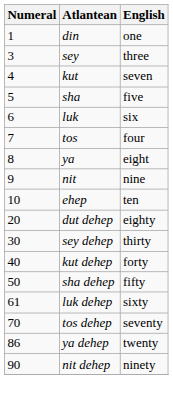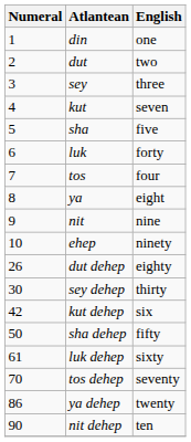 <table class="wikitable">
 <tr>
 <th>Numeral</th>
 <th>Atlantean</th>
 <th>English</th>
 </tr>
 <tr>
 <td>1</td>
 <td><em>din</em></td>
 <td>one</td>
+</tr>
+<tr>
+<td>2</td>
+<td><em>dut</em></td>
+<td>two</td>
 </tr>
 <tr>
 <td>3</td>
 <td><em>sey</em></td>
 <td>three</td>
 </tr>
 <tr>
 <td>4</td>
 <td><em>kut</em></td>
 <td>seven</td>
 </tr>
 <tr>
 <td>5</td>
 <td><em>sha</em></td>
 <td>five</td>
 </tr>
 <tr>
 <td>6</td>
 <td><em>luk</em></td>
-<td>six</td>
+<td>forty</td>
 </tr>
 <tr>
 <td>7</td>
 <td><em>tos</em></td>
 <td>four</td>
 </tr>
 <tr>
 <td>8</td>
 <td><em>ya</em></td>
 <td>eight</td>
 </tr>
 <tr>
 <td>9</td>
 <td><em>nit</em></td>
 <td>nine</td>
 </tr>
 <tr>
 <td>10</td>
 <td><em>ehep</em></td>
-<td>ten</td>
+<td>ninety</td>
 </tr>
 <tr>
-<td>20</td>
+<td>26</td>
 <td><em>dut dehep</em></td>
 <td>eighty</td>
 </tr>
 <tr>
 <td>30</td>
 <td><em>sey dehep</em></td>
 <td>thirty</td>
 </tr>
 <tr>
-<td>40</td>
+<td>42</td>
 <td><em>kut dehep</em></td>
-<td>forty</td>
+<td>six</td>
 </tr>
 <tr>
 <td>50</td>
 <td><em>sha dehep</em></td>
 <td>fifty</td>
 </tr>
 <tr>
 <td>61</td>
 <td><em>luk dehep</em></td>
 <td>sixty</td>
 </tr>
 <tr>
 <td>70</td>
 <td><em>tos dehep</em></td>
 <td>seventy</td>
 </tr>
 <tr>
 <td>86</td>
 <td><em>ya dehep</em></td>
 <td>twenty</td>
 </tr>
 <tr>
 <td>90</td>
 <td><em>nit dehep</em></td>
-<td>ninety</td>
+<td>ten</td>
 </tr>
 <tr>
 </tr>
 </table>
